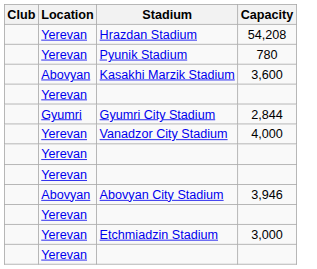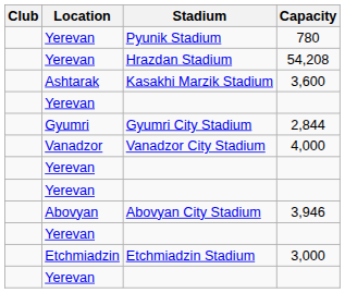 <table class="wikitable sortable" style="font-size:95%">
 <tr>
 <th>Club</th>
 <th>Location</th>
 <th>Stadium</th>
 <th>Capacity</th>
 </tr>
 <tr>
 <td></td>
 <td><a href='#'>Yerevan</a></td>
+<td><a href='#'>Pyunik Stadium</a></td>
+<td style="text-align:center;">780</td>
+</tr>
+<tr>
+<td></td>
+<td><a href='#'>Yerevan</a></td>
 <td><a href='#'>Hrazdan Stadium</a></td>
 <td style="text-align:center;">54,208</td>
 </tr>
 <tr>
 <td></td>
-<td><a href='#'>Yerevan</a></td>
-<td><a href='#'>Pyunik Stadium</a></td>
-<td style="text-align:center;">780</td>
-</tr>
-<tr>
-<td></td>
-<td><a href='#'>Abovyan</a></td>
+<td><a href='#'>Ashtarak</a></td>
 <td><a href='#'>Kasakhi Marzik Stadium</a></td>
 <td style="text-align:center;">3,600</td>
 </tr>
 <tr>
 <td></td>
 <td><a href='#'>Yerevan</a></td>
 <td></td>
 <td style="text-align:center;"></td>
 </tr>
 <tr>
 <td></td>
 <td><a href='#'>Gyumri</a></td>
 <td><a href='#'>Gyumri City Stadium</a></td>
 <td style="text-align:center;">2,844</td>
 </tr>
 <tr>
 <td></td>
-<td><a href='#'>Yerevan</a></td>
+<td><a href='#'>Vanadzor</a></td>
 <td><a href='#'>Vanadzor City Stadium</a></td>
 <td style="text-align:center;">4,000</td>
 </tr>
 <tr>
 <td></td>
 <td><a href='#'>Yerevan</a></td>
 <td></td>
 <td style="text-align:center;"></td>
 </tr>
 <tr>
 <td></td>
 <td><a href='#'>Yerevan</a></td>
 <td></td>
 <td style="text-align:center;"></td>
 </tr>
 <tr>
 <td></td>
 <td><a href='#'>Abovyan</a></td>
 <td><a href='#'>Abovyan City Stadium</a></td>
 <td style="text-align:center;">3,946</td>
 </tr>
 <tr>
 <td></td>
 <td><a href='#'>Yerevan</a></td>
 <td></td>
 <td style="text-align:center;"></td>
 </tr>
 <tr>
 <td></td>
-<td><a href='#'>Yerevan</a></td>
+<td><a href='#'>Etchmiadzin</a></td>
 <td><a href='#'>Etchmiadzin Stadium</a></td>
 <td style="text-align:center;">3,000</td>
 </tr>
 <tr>
 <td></td>
 <td><a href='#'>Yerevan</a></td>
 <td></td>
 <td style="text-align:center;"></td>
 </tr>
 </table>
